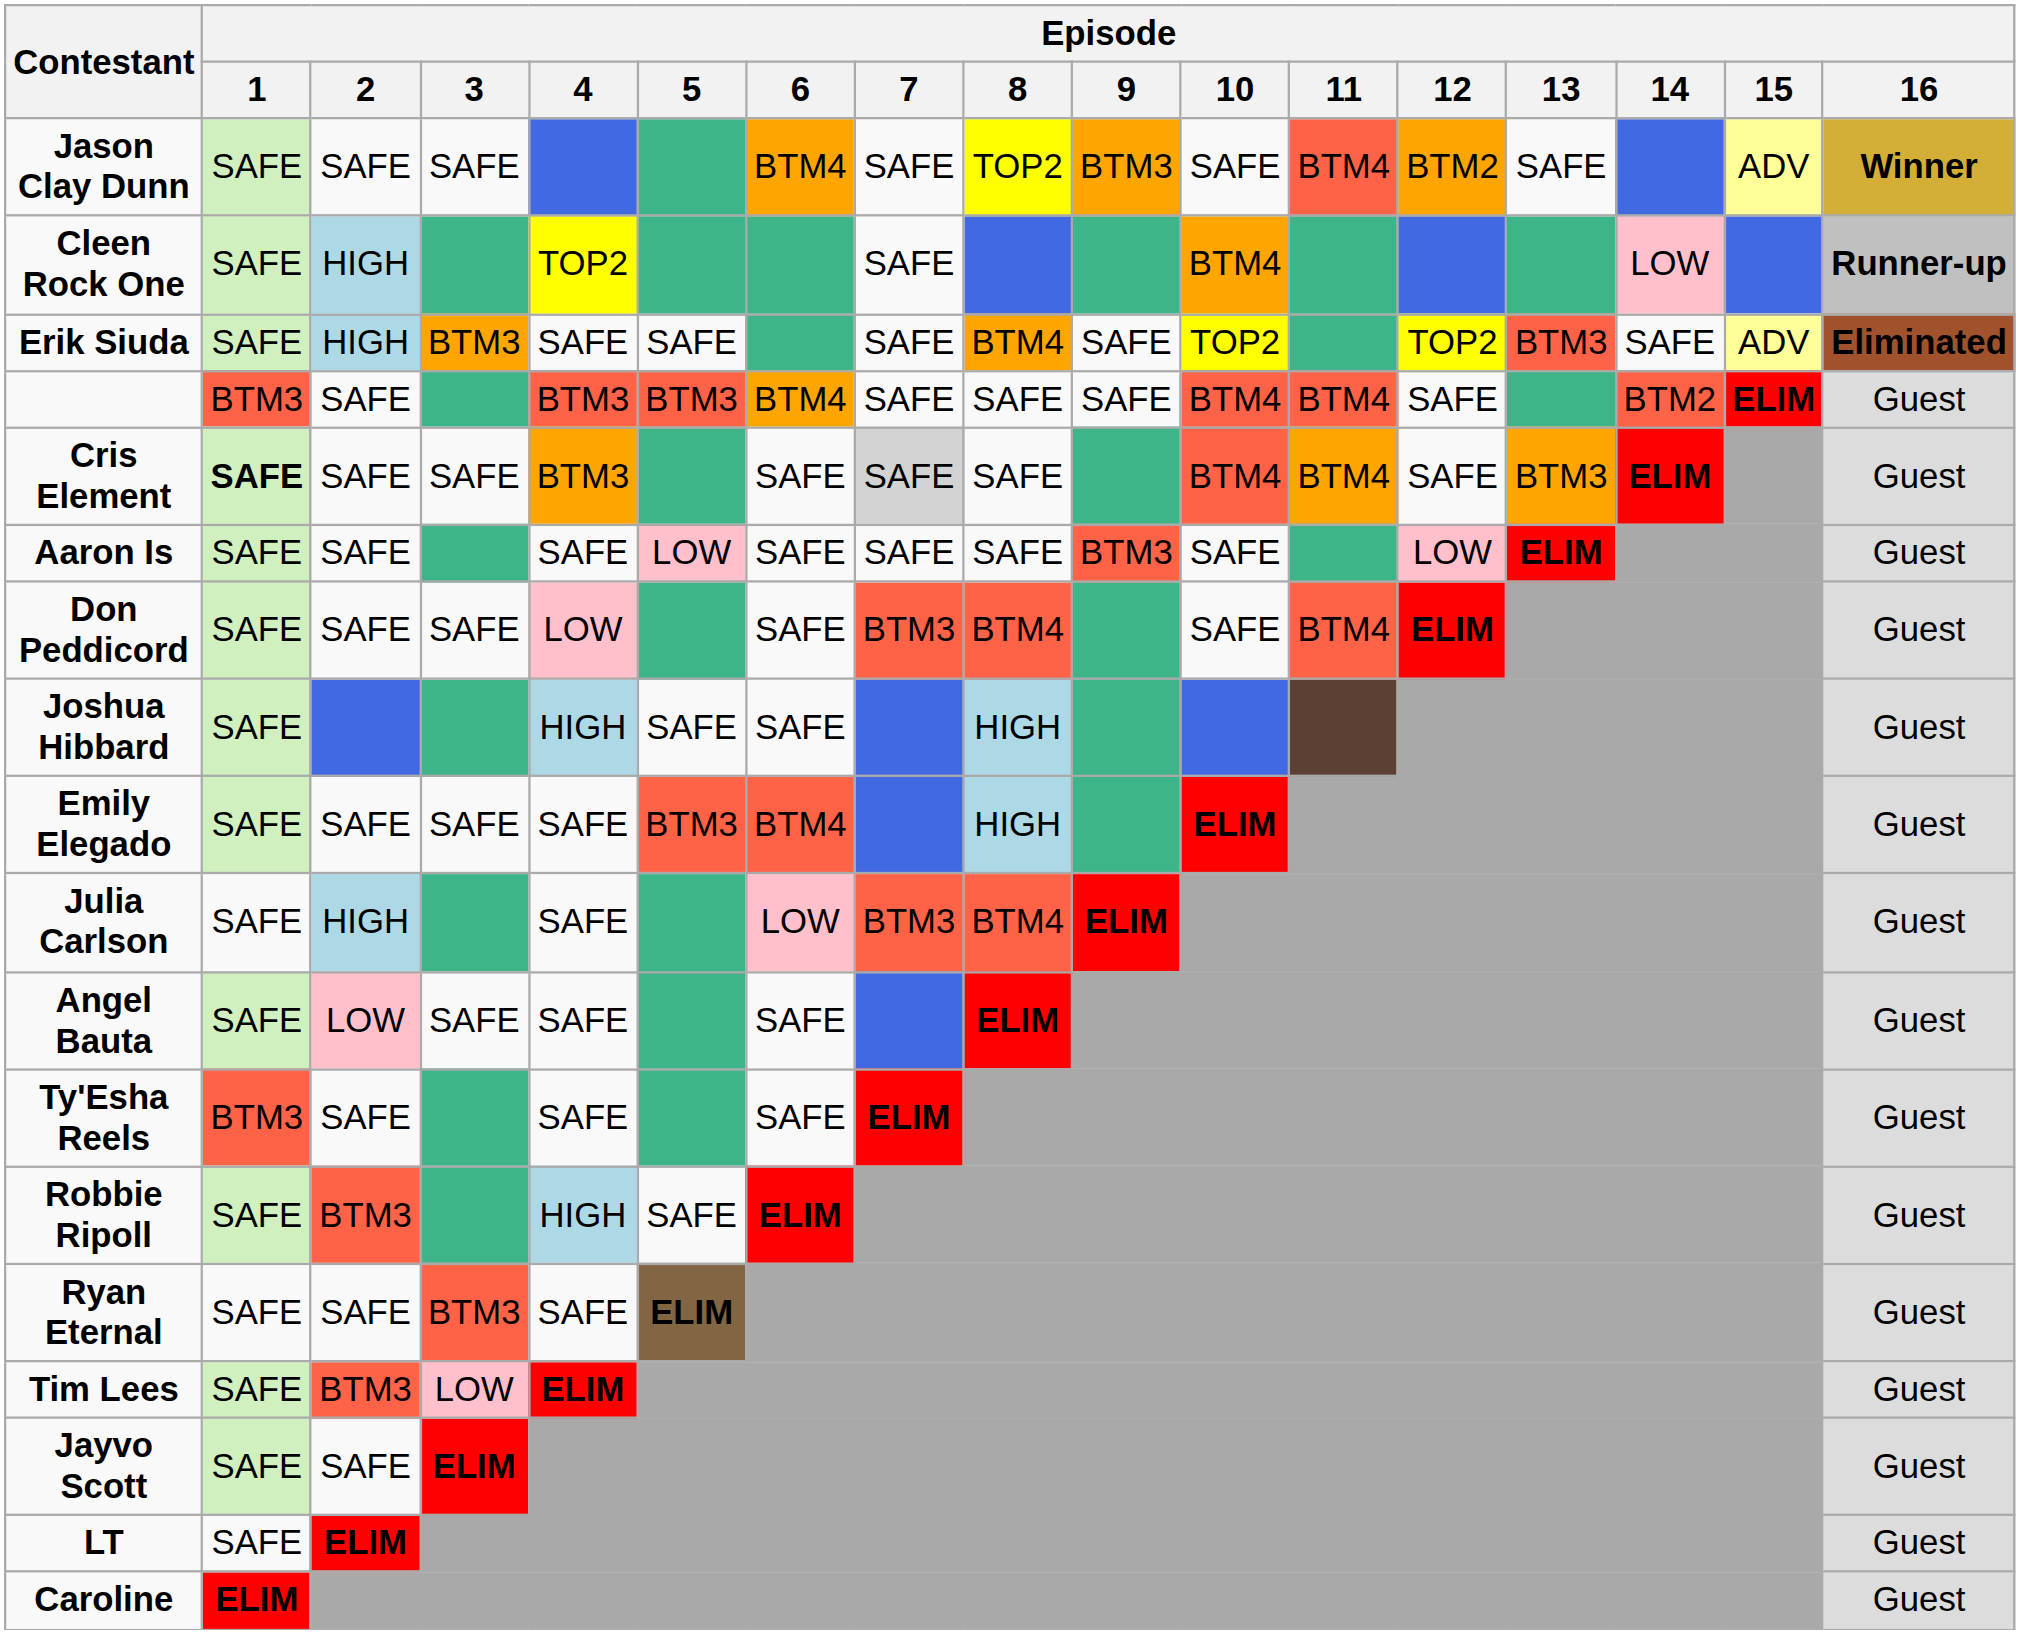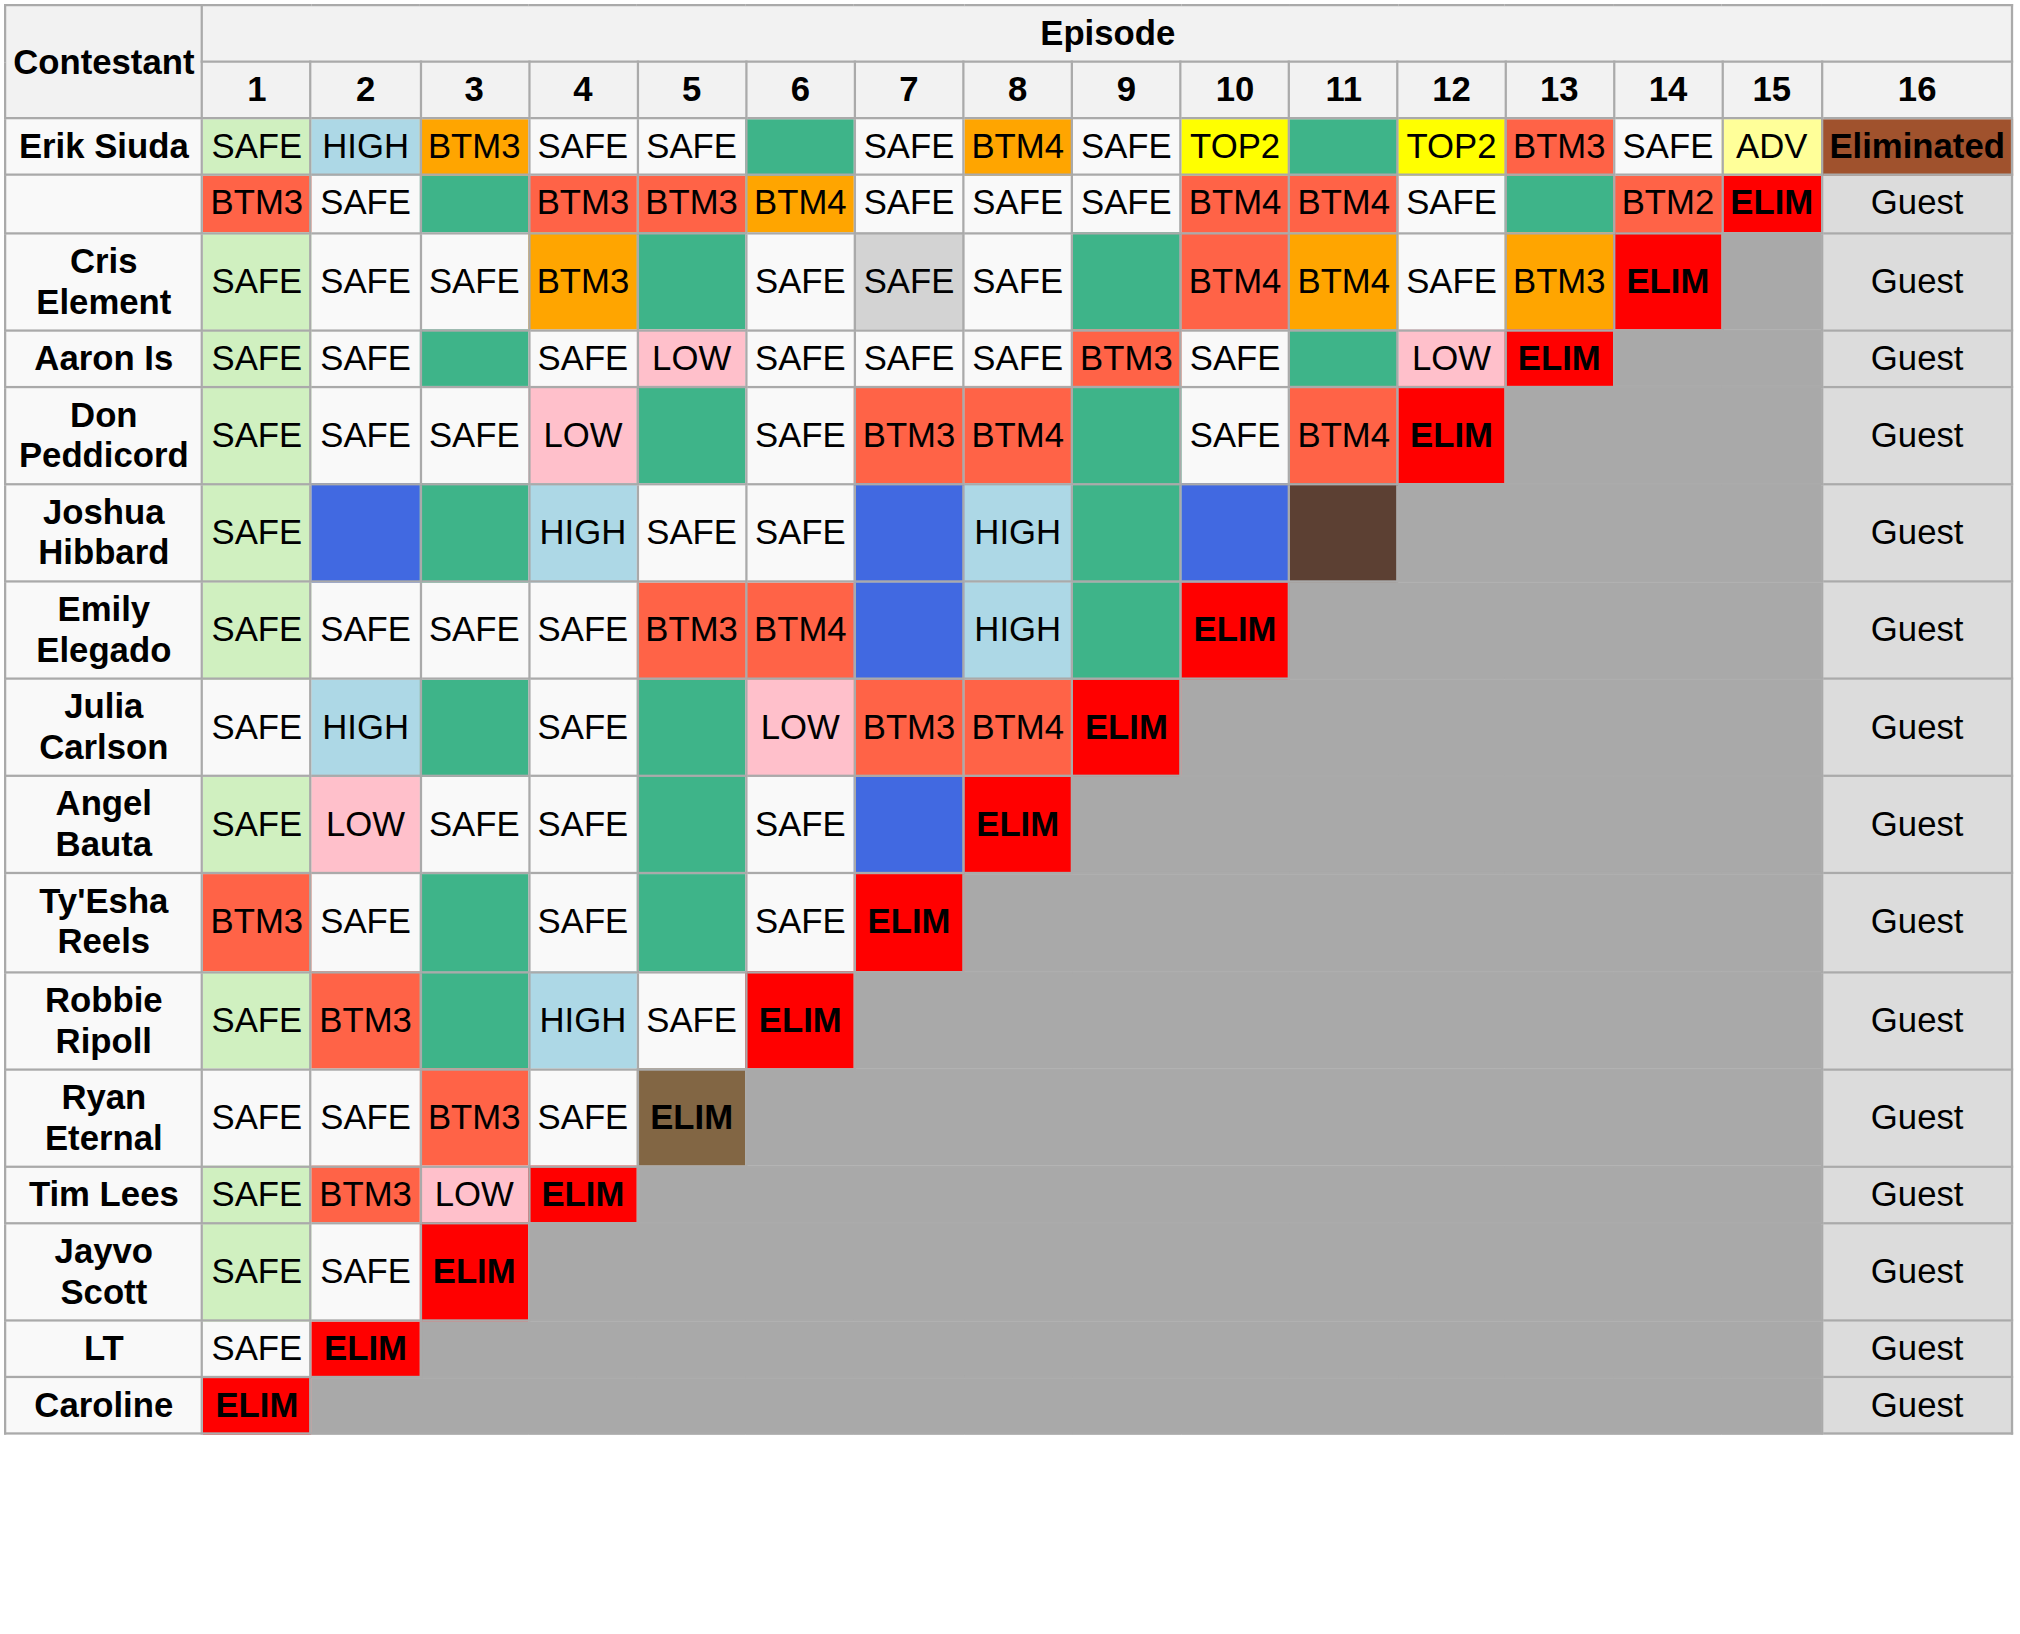 <table class="wikitable" style="text-align:center;font-size:96%">
 <tr>
 <th rowspan=2>Contestant</th>
 <th colspan="16">Episode</th>
 </tr>
 <tr>
 <th>1</th>
 <th>2</th>
 <th>3</th>
 <th>4</th>
 <th>5</th>
 <th>6</th>
 <th>7</th>
 <th>8</th>
 <th>9</th>
 <th>10</th>
 <th>11</th>
 <th>12</th>
 <th>13</th>
 <th>14</th>
 <th>15</th>
 <th>16</th>
-</tr>
-<tr>
-<td><strong>Jason Clay Dunn</strong></td>
-<td style="background:#D0F0C0;">SAFE</td>
-<td>SAFE</td>
-<td>SAFE</td>
-<td style="background:royalblue;"><strong></strong></td>
-<td style="background:#3EB489;"></td>
-<td style="background:orange;">BTM4</td>
-<td>SAFE</td>
-<td style="background:yellow ;">TOP2</td>
-<td style="background:orange;">BTM3</td>
-<td>SAFE</td>
-<td style="background:tomato;">BTM4</td>
-<td style="background:orange;">BTM2</td>
-<td>SAFE</td>
-<td style="background:royalblue;"><strong></strong></td>
-<td style="background:#FFFF99;">ADV</td>
-<td style="background: #D4AF37" nowrap><strong>Winner</strong></td>
-</tr>
-<tr>
-<td><strong>Cleen Rock One</strong></td>
-<td style="background:#D0F0C0;">SAFE</td>
-<td bgcolor="lightblue">HIGH</td>
-<td style="background:#3EB489;"></td>
-<td style="background:yellow ;">TOP2</td>
-<td style="background:#3EB489;"></td>
-<td style="background:#3EB489;"></td>
-<td>SAFE</td>
-<td style="background:royalblue;"><strong></strong></td>
-<td style="background:#3EB489;"></td>
-<td style="background:orange;">BTM4</td>
-<td style="background:#3EB489;"></td>
-<td style="background:royalblue;"><strong></strong></td>
-<td style="background:#3EB489;"></td>
-<td style="background:pink;">LOW</td>
-<td style="background:royalblue;"><strong></strong></td>
-<td style="background:silver" nowrap><strong>Runner-up</strong></td>
 </tr>
 <tr>
 <td><strong>Erik Siuda</strong></td>
 <td style="background:#D0F0C0;">SAFE</td>
 <td bgcolor="lightblue">HIGH</td>
 <td style="background:orange;">BTM3</td>
 <td>SAFE</td>
 <td>SAFE</td>
 <td style="background:#3EB489;"></td>
 <td>SAFE</td>
 <td style="background:orange;">BTM4</td>
 <td>SAFE</td>
 <td style="background:yellow ;">TOP2</td>
 <td style="background:#3EB489;"></td>
 <td style="background:yellow ;">TOP2</td>
 <td style="background:tomato;">BTM3</td>
 <td>SAFE</td>
 <td style="background:#FFFF99;">ADV</td>
 <td style="background:sienna;"><strong>Eliminated</strong></td>
 </tr>
 <tr>
 <td></td>
 <td style="background:tomato;">BTM3</td>
 <td>SAFE</td>
 <td style="background:#3EB489;"></td>
 <td style="background:tomato;">BTM3</td>
 <td style="background:tomato;">BTM3</td>
 <td style="background:orange;">BTM4</td>
 <td>SAFE</td>
 <td>SAFE</td>
 <td>SAFE</td>
 <td style="background:tomato;">BTM4</td>
 <td style="background:tomato;">BTM4</td>
 <td>SAFE</td>
 <td style="background:#3EB489;"></td>
 <td style="background:tomato;">BTM2</td>
 <td style="background:red;"><strong>ELIM</strong></td>
 <td bgcolor="gainsboro">Guest</td>
 </tr>
 <tr>
 <td><strong>Cris Element</strong></td>
-<td style="background:#D0F0C0;"><strong>SAFE</strong></td>
+<td style="background:#D0F0C0;">SAFE</td>
 <td>SAFE</td>
 <td>SAFE</td>
 <td style="background:orange;">BTM3</td>
 <td style="background:#3EB489;"></td>
 <td>SAFE</td>
 <td style="background: lightgrey;">SAFE</td>
 <td>SAFE</td>
 <td style="background:#3EB489;"></td>
 <td style="background:tomato;">BTM4</td>
 <td style="background:orange;">BTM4</td>
 <td>SAFE</td>
 <td style="background:orange;">BTM3</td>
 <td style="background:red;"><strong>ELIM</strong></td>
 <td bgcolor="darkgray" colspan="1"></td>
 <td bgcolor="gainsboro">Guest</td>
 </tr>
 <tr>
 <td><strong>Aaron Is</strong></td>
 <td style="background:#D0F0C0;">SAFE</td>
 <td>SAFE</td>
 <td style="background:#3EB489;"></td>
 <td>SAFE</td>
 <td style="background:pink;">LOW</td>
 <td>SAFE</td>
 <td>SAFE</td>
 <td>SAFE</td>
 <td style="background:tomato;">BTM3</td>
 <td>SAFE</td>
 <td style="background:#3EB489;"></td>
 <td style="background:pink;">LOW</td>
 <td style="background:red;"><strong>ELIM</strong></td>
 <td bgcolor="darkgray" colspan="2"></td>
 <td bgcolor="gainsboro">Guest</td>
 </tr>
 <tr>
 <td><strong>Don Peddicord</strong></td>
 <td style="background:#D0F0C0;">SAFE</td>
 <td>SAFE</td>
 <td>SAFE</td>
 <td style="background:pink;">LOW</td>
 <td style="background:#3EB489;"></td>
 <td>SAFE</td>
 <td style="background:tomato;">BTM3</td>
 <td style="background:tomato;">BTM4</td>
 <td style="background:#3EB489;"></td>
 <td>SAFE</td>
 <td style="background:tomato;">BTM4</td>
 <td style="background:red;"><strong>ELIM</strong></td>
 <td bgcolor="darkgray" colspan="3"></td>
 <td bgcolor="gainsboro">Guest</td>
 </tr>
 <tr>
 <td><strong>Joshua Hibbard</strong></td>
 <td style="background:#D0F0C0;">SAFE</td>
 <td style="background:royalblue;"><strong></strong></td>
 <td style="background:#3EB489;"></td>
 <td bgcolor="lightblue">HIGH</td>
 <td>SAFE</td>
 <td>SAFE</td>
 <td style="background:royalblue;"><strong></strong></td>
 <td bgcolor="lightblue">HIGH</td>
 <td style="background:#3EB489;"></td>
 <td style="background:royalblue;"><strong></strong></td>
 <td style="background:#5C4033;"></td>
 <td bgcolor="darkgray" colspan="4"></td>
 <td bgcolor="gainsboro">Guest</td>
 </tr>
 <tr>
 <td><strong>Emily Elegado</strong></td>
 <td style="background:#D0F0C0;">SAFE</td>
 <td>SAFE</td>
 <td>SAFE</td>
 <td>SAFE</td>
 <td style="background:tomato;">BTM3</td>
 <td style="background:tomato;">BTM4</td>
 <td style="background:royalblue;"><strong></strong></td>
 <td bgcolor="lightblue">HIGH</td>
 <td style="background:#3EB489;"></td>
 <td style="background:red;"><strong>ELIM</strong></td>
 <td bgcolor="darkgray" colspan="5"></td>
 <td bgcolor="gainsboro">Guest</td>
 </tr>
 <tr>
 <td><strong>Julia Carlson</strong></td>
 <td>SAFE</td>
 <td bgcolor="lightblue">HIGH</td>
 <td style="background:#3EB489;"></td>
 <td>SAFE</td>
 <td style="background:#3EB489;"></td>
 <td style="background:pink;">LOW</td>
 <td style="background:tomato;">BTM3</td>
 <td style="background:tomato;">BTM4</td>
 <td style="background:red;"><strong>ELIM</strong></td>
 <td bgcolor="darkgray" colspan="6"></td>
 <td bgcolor="gainsboro">Guest</td>
 </tr>
 <tr>
 <td><strong>Angel Bauta</strong></td>
 <td style="background:#D0F0C0;">SAFE</td>
 <td style="background:pink;">LOW</td>
 <td>SAFE</td>
 <td>SAFE</td>
 <td style="background:#3EB489;"></td>
 <td>SAFE</td>
 <td style="background:royalblue;"><strong></strong></td>
 <td style="background:red;"><strong>ELIM</strong></td>
 <td bgcolor="darkgray" colspan="7"></td>
 <td bgcolor="gainsboro">Guest</td>
 </tr>
 <tr>
 <td><strong>Ty'Esha Reels</strong></td>
 <td style="background:tomato;">BTM3</td>
 <td>SAFE</td>
 <td style="background:#3EB489;"></td>
 <td>SAFE</td>
 <td style="background:#3EB489;"></td>
 <td>SAFE</td>
 <td style="background:red;"><strong>ELIM</strong></td>
 <td bgcolor="darkgray" colspan="8"></td>
 <td bgcolor="gainsboro">Guest</td>
 </tr>
 <tr>
 <td><strong>Robbie Ripoll</strong></td>
 <td style="background:#D0F0C0;">SAFE</td>
 <td style="background:tomato;">BTM3</td>
 <td style="background:#3EB489;"></td>
 <td bgcolor="lightblue">HIGH</td>
 <td>SAFE</td>
 <td style="background:red;"><strong>ELIM</strong></td>
 <td bgcolor="darkgray" colspan="9"></td>
 <td bgcolor="gainsboro">Guest</td>
 </tr>
 <tr>
 <td><strong>Ryan Eternal</strong></td>
 <td>SAFE</td>
 <td>SAFE</td>
 <td style="background:tomato;">BTM3</td>
 <td>SAFE</td>
 <td style="background:#826644;"><strong>ELIM</strong></td>
 <td bgcolor="darkgray" colspan="10"></td>
 <td bgcolor="gainsboro">Guest</td>
 </tr>
 <tr>
 <td><strong>Tim Lees</strong></td>
 <td style="background:#D0F0C0;">SAFE</td>
 <td style="background:tomato;">BTM3</td>
 <td style="background:pink;">LOW</td>
 <td style="background:red;"><strong>ELIM</strong></td>
 <td bgcolor="darkgray" colspan="11"></td>
 <td bgcolor="gainsboro">Guest</td>
 </tr>
 <tr>
 <td><strong>Jayvo Scott</strong></td>
 <td style="background:#D0F0C0;">SAFE</td>
 <td>SAFE</td>
 <td style="background:red;"><strong>ELIM</strong></td>
 <td bgcolor="darkgray" colspan="12"></td>
 <td bgcolor="gainsboro">Guest</td>
 </tr>
 <tr>
 <td><strong>LT</strong></td>
 <td>SAFE</td>
 <td style="background:red;"><strong>ELIM</strong></td>
 <td bgcolor="darkgray" colspan="13"></td>
 <td bgcolor="gainsboro">Guest</td>
 </tr>
 <tr>
 <td><strong>Caroline</strong></td>
 <td style="background:red;"><strong>ELIM</strong></td>
 <td bgcolor="darkgray" colspan="14"></td>
 <td bgcolor="gainsboro">Guest</td>
 </tr>
 </table>
